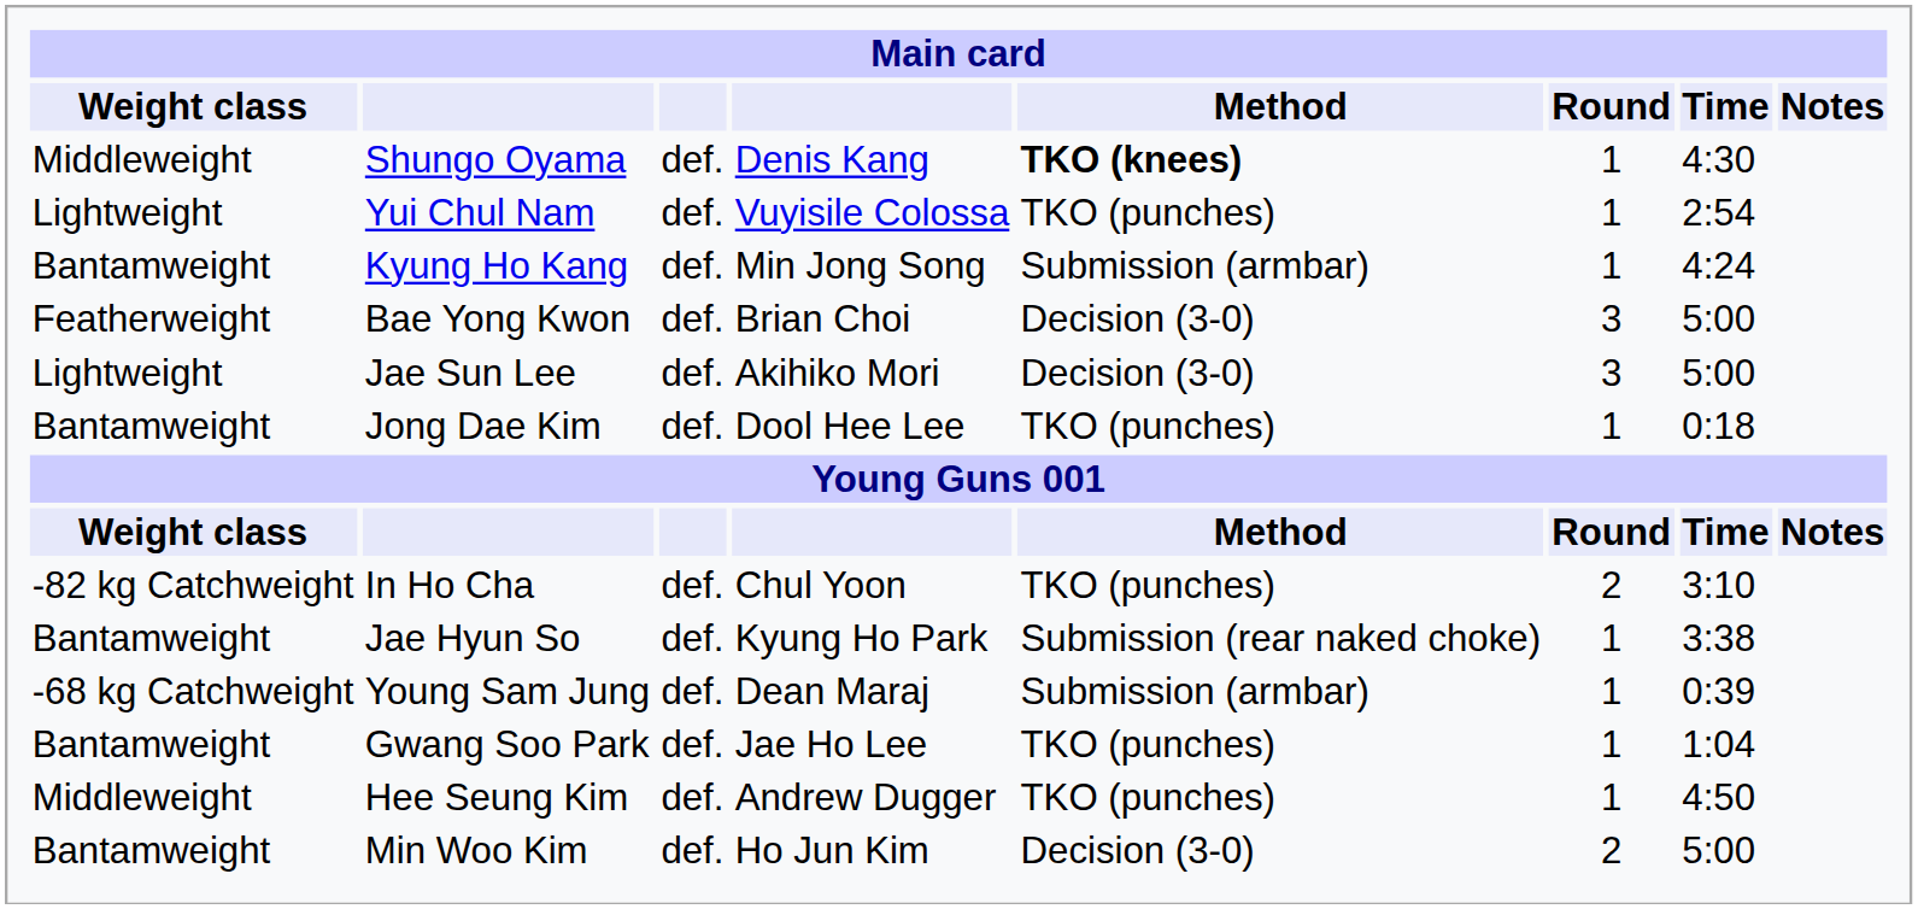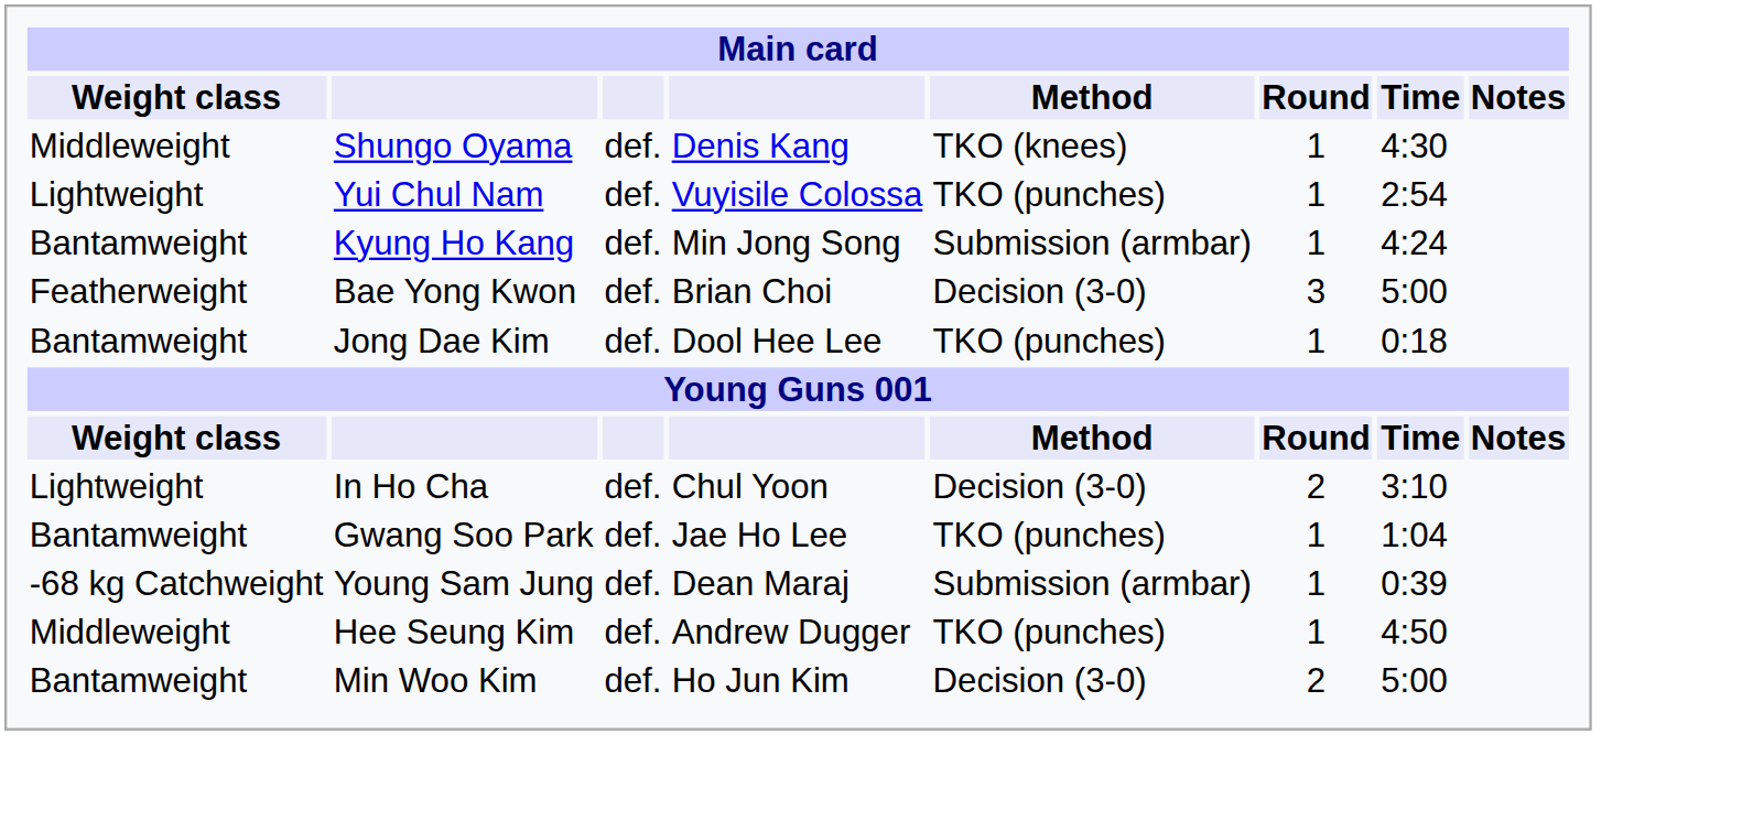 <table style="font-size: 84%; border: 1px solid darkgray; padding: 0.43em; background-color: #F8F9FA;">
 <tr>
 <th colspan="8" style="background-color: #ccf; color: #000080; text-align: center;">Main card</th>
 </tr>
 <tr>
 <th colspan="1" style="background-color: #E6E8FA; color: #000000; text-align: center;">Weight class</th>
 <th colspan="1" style="background-color: #E6E8FA; color: #000000; text-align: center;"></th>
 <th colspan="1" style="background-color: #E6E8FA; color: #000000; text-align: center;"></th>
 <th colspan="1" style="background-color: #E6E8FA; color: #000000; text-align: center;"></th>
 <th colspan="1" style="background-color: #E6E8FA; color: #000000; text-align: center;">Method</th>
 <th colspan="1" style="background-color: #E6E8FA; color: #000000; text-align: center;">Round</th>
 <th colspan="1" style="background-color: #E6E8FA; color: #000000; text-align: center;">Time</th>
 <th colspan="1" style="background-color: #E6E8FA; color: #000000; text-align: center;">Notes</th>
 </tr>
 <tr>
 <td>Middleweight</td>
 <td> <a href='#'>Shungo Oyama</a></td>
 <td>def.</td>
 <td> <a href='#'>Denis Kang</a></td>
-<td><strong>TKO (knees)</strong></td>
+<td>TKO (knees)</td>
 <td align="center">1</td>
 <td>4:30</td>
 <td></td>
 </tr>
 <tr>
 <td>Lightweight</td>
 <td> <a href='#'>Yui Chul Nam</a></td>
 <td>def.</td>
 <td> <a href='#'>Vuyisile Colossa</a></td>
 <td>TKO (punches)</td>
 <td align="center">1</td>
 <td>2:54</td>
 <td></td>
 </tr>
 <tr>
 <td>Bantamweight</td>
 <td> <a href='#'>Kyung Ho Kang</a></td>
 <td>def.</td>
 <td> Min Jong Song</td>
 <td>Submission (armbar)</td>
 <td align="center">1</td>
 <td>4:24</td>
 <td></td>
 </tr>
 <tr>
 <td>Featherweight</td>
 <td> Bae Yong Kwon</td>
 <td>def.</td>
 <td> Brian Choi</td>
 <td>Decision (3-0)</td>
 <td align="center">3</td>
 <td>5:00</td>
 <td></td>
 </tr>
 <tr>
-<td>Lightweight</td>
-<td> Jae Sun Lee</td>
-<td>def.</td>
-<td> Akihiko Mori</td>
-<td>Decision (3-0)</td>
-<td align="center">3</td>
-<td>5:00</td>
-<td></td>
-</tr>
-<tr>
 <td>Bantamweight</td>
 <td> Jong Dae Kim</td>
 <td>def.</td>
 <td> Dool Hee Lee</td>
 <td>TKO (punches)</td>
 <td align="center">1</td>
 <td>0:18</td>
 <td></td>
 </tr>
 <tr>
 <th colspan="8" style="background-color: #ccf; color: #000080; text-align: center;">Young Guns 001</th>
 </tr>
 <tr>
 <th colspan="1" style="background-color: #E6E8FA; color: #000000; text-align: center;">Weight class</th>
 <th colspan="1" style="background-color: #E6E8FA; color: #000000; text-align: center;"></th>
 <th colspan="1" style="background-color: #E6E8FA; color: #000000; text-align: center;"></th>
 <th colspan="1" style="background-color: #E6E8FA; color: #000000; text-align: center;"></th>
 <th colspan="1" style="background-color: #E6E8FA; color: #000000; text-align: center;">Method</th>
 <th colspan="1" style="background-color: #E6E8FA; color: #000000; text-align: center;">Round</th>
 <th colspan="1" style="background-color: #E6E8FA; color: #000000; text-align: center;">Time</th>
 <th colspan="1" style="background-color: #E6E8FA; color: #000000; text-align: center;">Notes</th>
 </tr>
 <tr>
-<td>-82 kg Catchweight</td>
+<td>Lightweight</td>
 <td> In Ho Cha</td>
 <td>def.</td>
 <td> Chul Yoon</td>
-<td>TKO (punches)</td>
+<td>Decision (3-0)</td>
 <td align="center">2</td>
 <td>3:10</td>
 <td></td>
 </tr>
 <tr>
 <td>Bantamweight</td>
-<td> Jae Hyun So</td>
+<td> Gwang Soo Park</td>
 <td>def.</td>
-<td> Kyung Ho Park</td>
-<td>Submission (rear naked choke)</td>
+<td> Jae Ho Lee</td>
+<td>TKO (punches)</td>
 <td align="center">1</td>
-<td>3:38</td>
+<td>1:04</td>
 <td></td>
 </tr>
 <tr>
 <td>-68 kg Catchweight</td>
 <td> Young Sam Jung</td>
 <td>def.</td>
 <td> Dean Maraj</td>
 <td>Submission (armbar)</td>
 <td align="center">1</td>
 <td>0:39</td>
-<td></td>
-</tr>
-<tr>
-<td>Bantamweight</td>
-<td> Gwang Soo Park</td>
-<td>def.</td>
-<td> Jae Ho Lee</td>
-<td>TKO (punches)</td>
-<td align="center">1</td>
-<td>1:04</td>
 <td></td>
 </tr>
 <tr>
 <td>Middleweight</td>
 <td> Hee Seung Kim</td>
 <td>def.</td>
 <td> Andrew Dugger</td>
 <td>TKO (punches)</td>
 <td align="center">1</td>
 <td>4:50</td>
 <td></td>
 </tr>
 <tr>
 <td>Bantamweight</td>
 <td> Min Woo Kim</td>
 <td>def.</td>
 <td> Ho Jun Kim</td>
 <td>Decision (3-0)</td>
 <td align="center">2</td>
 <td>5:00</td>
 <td></td>
 </tr>
 <tr>
 </tr>
 </table>
